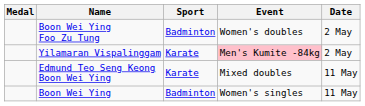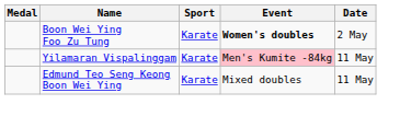 <table class="wikitable sortable">
 <tr>
 <th>Medal</th>
 <th>Name</th>
 <th>Sport</th>
 <th>Event</th>
 <th>Date</th>
 </tr>
 <tr>
 <td></td>
 <td><a href='#'>Boon Wei Ying</a><br><a href='#'>Foo Zu Tung</a></td>
-<td><a href='#'>Badminton</a></td>
-<td>Women's doubles</td>
+<td><a href='#'>Karate</a></td>
+<td><strong>Women's doubles</strong></td>
 <td>2 May</td>
 </tr>
 <tr>
 <td></td>
 <td><a href='#'>Yilamaran Vispalinggam</a></td>
 <td><a href='#'>Karate</a></td>
 <td style="background: pink;">Men's Kumite -84kg</td>
-<td>2 May</td>
+<td>11 May</td>
 </tr>
 <tr>
 <td></td>
 <td><a href='#'>Edmund Teo Seng Keong</a><br><a href='#'>Boon Wei Ying</a></td>
 <td><a href='#'>Karate</a></td>
 <td>Mixed doubles</td>
 <td>11 May</td>
 </tr>
-<tr>
-<td></td>
-<td><a href='#'>Boon Wei Ying</a></td>
-<td><a href='#'>Badminton</a></td>
-<td>Women's singles</td>
-<td>11 May</td>
-</tr>
 </table>
